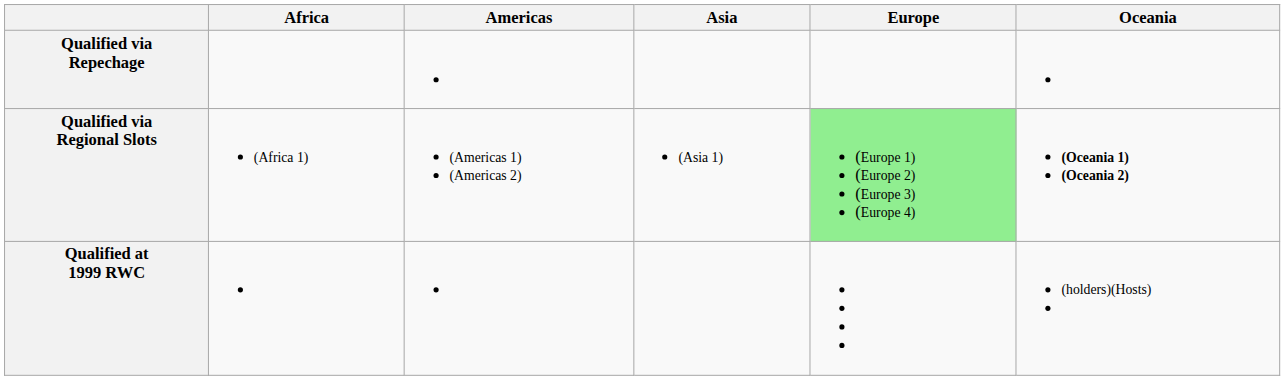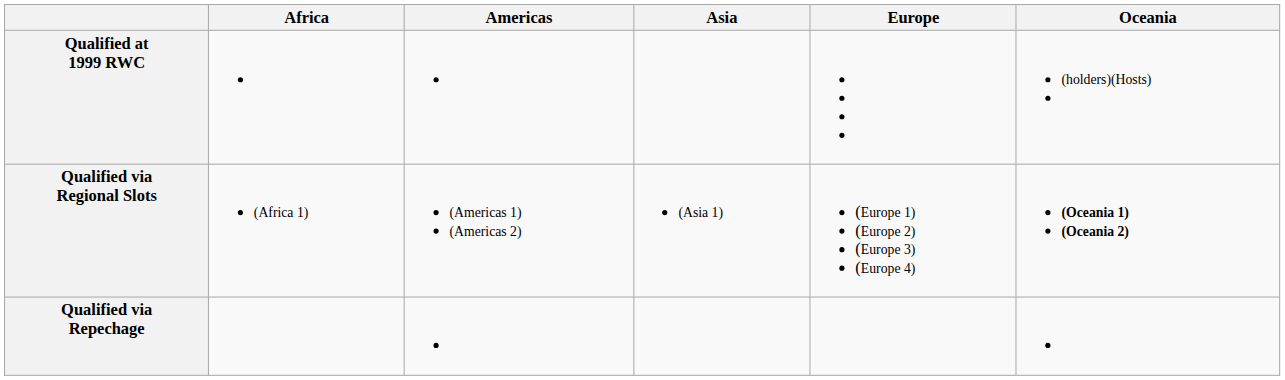 <table class="wikitable" width=98%>
 <tr>
 <th></th>
 <th>Africa</th>
 <th>Americas</th>
 <th>Asia</th>
 <th>Europe</th>
 <th>Oceania</th>
 </tr>
 <tr style="vertical-align:top;">
+<th>Qualified at <br>1999 RWC</th>
+<td><br><ul><li></li></ul></td>
+<td><br><ul><li></li></ul></td>
+<td></td>
+<td><br><ul><li> <small></small></li><li></li><li></li><li></li></ul></td>
+<td><br><ul><li> <small>(holders)(Hosts)</small></li><li></li></ul></td>
+</tr>
+<tr style="vertical-align:top;">
+<th>Qualified via <br>Regional Slots</th>
+<td><br><ul><li> <small>(Africa 1)</small></li></ul></td>
+<td><br><ul><li> <small>(Americas 1)</small></li><li> <small>(Americas 2)</small></li></ul></td>
+<td><br><ul><li> <small>(Asia 1)</small></li></ul></td>
+<td><br><ul><li> (<small>Europe 1)</small></li><li> (<small>Europe 2)</small></li><li> (<small>Europe 3)</small></li><li> (<small>Europe 4)</small></li></ul></td>
+<td><strong><br><ul><li> <small>(Oceania 1)</small></li><li> <small>(Oceania 2)</small></li></ul></strong></td>
+</tr>
+<tr style="vertical-align:top;">
 <th>Qualified via <br>Repechage</th>
 <td></td>
 <td><br><ul><li></li></ul></td>
 <td></td>
 <td></td>
 <td><br><ul><li></li></ul></td>
 </tr>
-<tr style="vertical-align:top;">
-<th>Qualified via <br>Regional Slots</th>
-<td><br><ul><li> <small>(Africa 1)</small></li></ul></td>
-<td><br><ul><li> <small>(Americas 1)</small></li><li> <small>(Americas 2)</small></li></ul></td>
-<td><br><ul><li> <small>(Asia 1)</small></li></ul></td>
-<td style="background: lightgreen;"><br><ul><li> (<small>Europe 1)</small></li><li> (<small>Europe 2)</small></li><li> (<small>Europe 3)</small></li><li> (<small>Europe 4)</small></li></ul></td>
-<td><strong><br><ul><li> <small>(Oceania 1)</small></li><li> <small>(Oceania 2)</small></li></ul></strong></td>
-</tr>
-<tr style="vertical-align:top;">
-<th>Qualified at <br>1999 RWC</th>
-<td><br><ul><li></li></ul></td>
-<td><br><ul><li></li></ul></td>
-<td></td>
-<td><br><ul><li> <small></small></li><li></li><li></li><li></li></ul></td>
-<td><br><ul><li> <small>(holders)(Hosts)</small></li><li></li></ul></td>
-</tr>
 </table>
